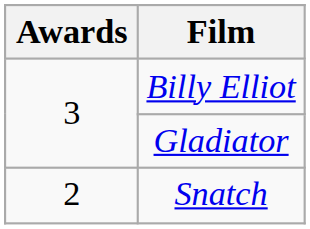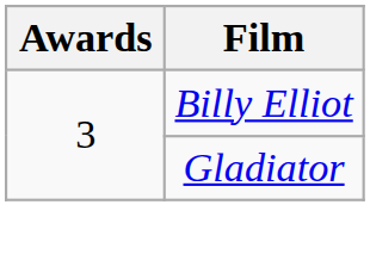 <table class="wikitable" style="text-align: center;">
 <tr>
 <th scope="col" width="55">Awards</th>
 <th scope="col">Film</th>
 </tr>
 <tr>
 <td rowspan=2>3</td>
 <td><em><a href='#'>Billy Elliot</a></em></td>
 </tr>
 <tr>
 <td><em><a href='#'>Gladiator</a></em></td>
 </tr>
-<tr>
-<td>2</td>
-<td><em><a href='#'>Snatch</a></em></td>
-</tr>
 </table>
